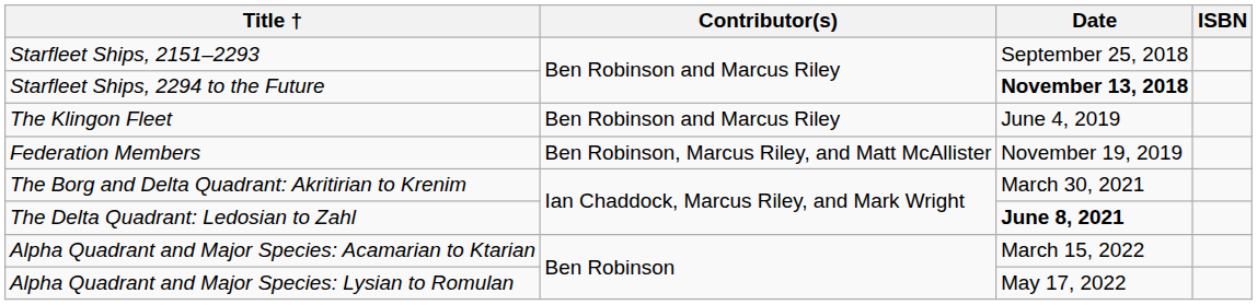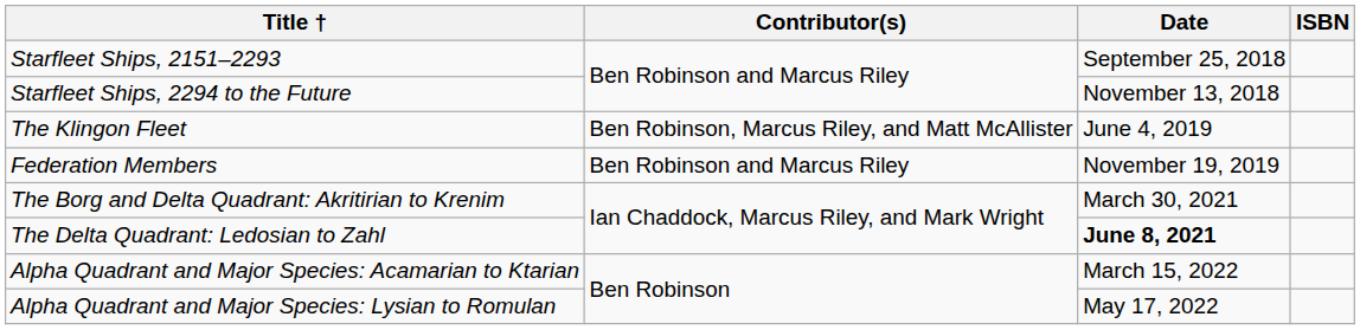 <table class="wikitable">
 <tr>
 <th>Title †</th>
 <th>Contributor(s)</th>
 <th>Date</th>
 <th>ISBN</th>
 </tr>
 <tr>
 <td><em>Starfleet Ships, 2151–2293</em></td>
 <td rowspan="2">Ben Robinson and Marcus Riley</td>
 <td>September 25, 2018</td>
 <td></td>
 </tr>
 <tr>
 <td><em>Starfleet Ships, 2294</em> <em>to the Future</em></td>
-<td><strong>November 13, 2018</strong></td>
+<td>November 13, 2018</td>
 <td></td>
 </tr>
 <tr>
 <td><em>The Klingon Fleet</em></td>
-<td>Ben Robinson and Marcus Riley</td>
+<td>Ben Robinson, Marcus Riley, and Matt McAllister</td>
 <td>June 4, 2019</td>
 <td></td>
 </tr>
 <tr>
 <td><em>Federation Members</em></td>
-<td>Ben Robinson, Marcus Riley, and Matt McAllister</td>
+<td>Ben Robinson and Marcus Riley</td>
 <td>November 19, 2019</td>
 <td></td>
 </tr>
 <tr>
 <td><em>The Borg and Delta Quadrant: Akritirian to Krenim</em></td>
 <td rowspan="2">Ian Chaddock, Marcus Riley, and Mark Wright</td>
 <td>March 30, 2021</td>
 <td></td>
 </tr>
 <tr>
 <td><em>The Delta Quadrant: Ledosian to Zahl</em></td>
 <td><strong>June 8, 2021</strong></td>
 <td></td>
 </tr>
 <tr>
 <td><em>Alpha Quadrant and Major Species: Acamarian to Ktarian</em></td>
 <td rowspan="2">Ben Robinson</td>
 <td>March 15, 2022</td>
 <td></td>
 </tr>
 <tr>
 <td><em>Alpha Quadrant and Major Species: Lysian to Romulan</em></td>
 <td>May 17, 2022</td>
 <td></td>
 </tr>
 </table>
